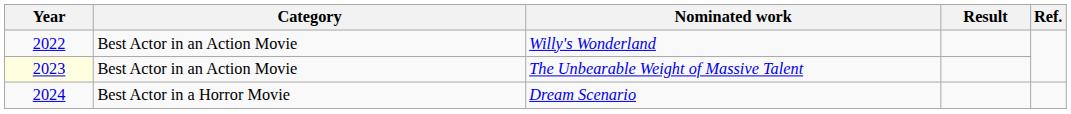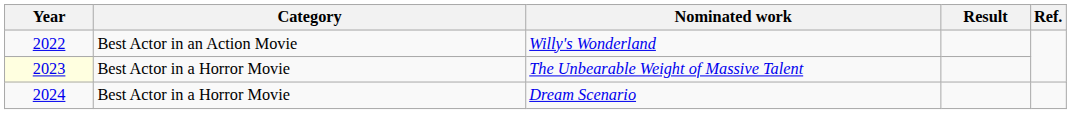 <table class="wikitable">
 <tr>
 <th scope="col" style="width:5em;">Year</th>
 <th scope="col" style="width:26em;">Category</th>
 <th scope="col" style="width:25em;">Nominated work</th>
 <th scope="col" style="width:5em;">Result</th>
 <th>Ref.</th>
 </tr>
 <tr>
 <td style="text-align:center;"><a href='#'>2022</a></td>
 <td>Best Actor in an Action Movie</td>
 <td><em><a href='#'>Willy's Wonderland</a></em></td>
 <td></td>
 </tr>
 <tr>
 <td style="background: lightyellow; text-align:center;"><a href='#'>2023</a></td>
-<td>Best Actor in an Action Movie</td>
+<td>Best Actor in a Horror Movie</td>
 <td><em><a href='#'>The Unbearable Weight of Massive Talent</a></em></td>
 <td></td>
 </tr>
 <tr>
 <td style="text-align:center;"><a href='#'>2024</a></td>
 <td>Best Actor in a Horror Movie</td>
 <td><em><a href='#'>Dream Scenario</a></em></td>
 <td></td>
 <td></td>
 </tr>
 </table>
